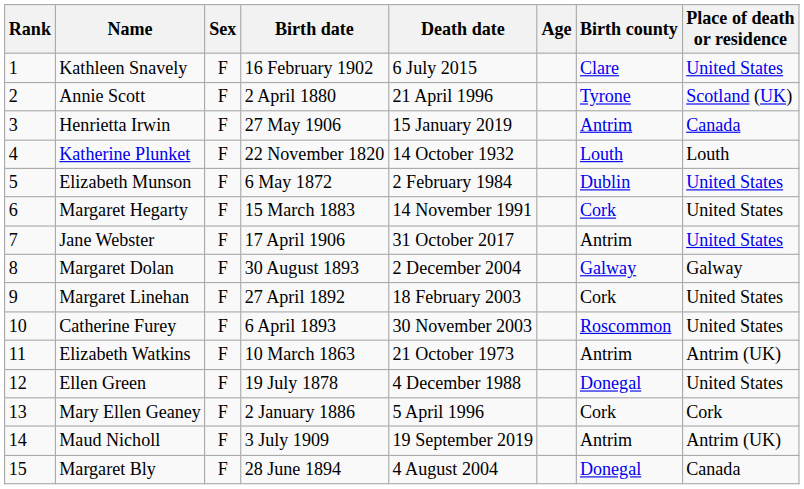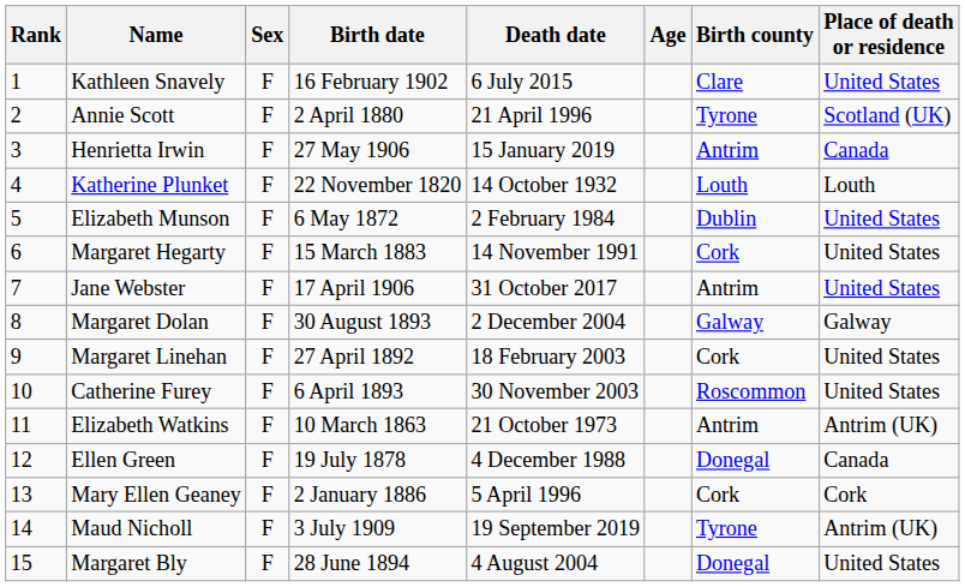 <table class="wikitable sortable">
 <tr>
 <th>Rank</th>
 <th>Name</th>
 <th>Sex</th>
 <th data-sort-type="date">Birth date</th>
 <th data-sort-type="date">Death date</th>
 <th>Age</th>
 <th>Birth county</th>
 <th>Place of death <br> or residence</th>
 </tr>
 <tr>
 <td>1</td>
 <td data-sort-value="Snavely">Kathleen Snavely</td>
 <td align=center>F</td>
 <td>16 February 1902</td>
 <td>6 July 2015</td>
 <td nowrap></td>
 <td><a href='#'>Clare</a></td>
 <td><a href='#'>United States</a></td>
 </tr>
 <tr>
 <td>2</td>
 <td data-sort-value="Scott">Annie Scott</td>
 <td align=center>F</td>
 <td>2 April 1880</td>
 <td>21 April 1996</td>
 <td></td>
 <td><a href='#'>Tyrone</a></td>
 <td><a href='#'>Scotland</a> (<a href='#'>UK</a>)</td>
 </tr>
 <tr>
 <td>3</td>
 <td data-sort-value="Irwin">Henrietta Irwin</td>
 <td align=center>F</td>
 <td>27 May 1906</td>
 <td>15 January 2019</td>
 <td></td>
 <td><a href='#'>Antrim</a></td>
 <td><a href='#'>Canada</a></td>
 </tr>
 <tr>
 <td>4</td>
 <td data-sort-value="Plunket"><a href='#'>Katherine Plunket</a></td>
 <td align=center>F</td>
 <td nowrap>22 November 1820</td>
 <td>14 October 1932</td>
 <td></td>
 <td><a href='#'>Louth</a></td>
 <td>Louth</td>
 </tr>
 <tr>
 <td>5</td>
 <td data-sort-value="Munson">Elizabeth Munson</td>
 <td align=center>F</td>
 <td nowrap>6 May 1872</td>
 <td>2 February 1984</td>
 <td></td>
 <td><a href='#'>Dublin</a></td>
 <td><a href='#'>United States</a></td>
 </tr>
 <tr>
 <td>6</td>
 <td data-sort-value="Hegarty">Margaret Hegarty</td>
 <td align=center>F</td>
 <td>15 March 1883</td>
 <td>14 November 1991</td>
 <td></td>
 <td><a href='#'>Cork</a></td>
 <td>United States</td>
 </tr>
 <tr>
 <td>7</td>
 <td data-sort-value="Webster">Jane Webster</td>
 <td align=center>F</td>
 <td>17 April 1906</td>
 <td>31 October 2017</td>
 <td></td>
 <td>Antrim</td>
 <td><a href='#'>United States</a></td>
 </tr>
 <tr>
 <td>8</td>
 <td data-sort-value="Dolan">Margaret Dolan</td>
 <td align=center>F</td>
 <td>30 August 1893</td>
 <td>2 December 2004</td>
 <td></td>
 <td><a href='#'>Galway</a></td>
 <td>Galway</td>
 </tr>
 <tr>
 <td>9</td>
 <td data-sort-value="Linehan">Margaret Linehan</td>
 <td align=center>F</td>
 <td nowrap>27 April 1892</td>
 <td>18 February 2003</td>
 <td></td>
 <td>Cork</td>
 <td>United States</td>
 </tr>
 <tr>
 <td>10</td>
 <td data-sort-value="Furey">Catherine Furey</td>
 <td align=center>F</td>
 <td>6 April 1893</td>
 <td nowrap>30 November 2003</td>
 <td></td>
 <td><a href='#'>Roscommon</a></td>
 <td>United States</td>
 </tr>
 <tr>
 <td>11</td>
 <td data-sort-value="Watkins">Elizabeth Watkins</td>
 <td align=center>F</td>
 <td>10 March 1863</td>
 <td>21 October 1973</td>
 <td></td>
 <td>Antrim</td>
 <td>Antrim (UK)</td>
 </tr>
 <tr>
 <td>12</td>
 <td data-sort-value="Green">Ellen Green</td>
 <td align=center>F</td>
 <td>19 July 1878</td>
 <td>4 December 1988</td>
 <td></td>
 <td><a href='#'>Donegal</a></td>
-<td>United States</td>
+<td>Canada</td>
 </tr>
 <tr>
 <td>13</td>
 <td data-sort-value="Geaney">Mary Ellen Geaney</td>
 <td align=center>F</td>
 <td>2 January 1886</td>
 <td>5 April 1996</td>
 <td></td>
 <td>Cork</td>
 <td>Cork</td>
 </tr>
 <tr>
 <td>14</td>
 <td data-sort-value="Nicholl">Maud Nicholl</td>
 <td align=center>F</td>
 <td>3 July 1909</td>
 <td nowrap>19 September 2019</td>
 <td></td>
-<td>Antrim</td>
+<td><a href='#'>Tyrone</a></td>
 <td>Antrim (UK)</td>
 </tr>
 <tr>
 <td>15</td>
 <td data-sort-value="Bly">Margaret Bly</td>
 <td align=center>F</td>
 <td>28 June 1894</td>
 <td>4 August 2004</td>
 <td></td>
 <td><a href='#'>Donegal</a></td>
-<td>Canada</td>
+<td>United States</td>
 </tr>
 </table>
